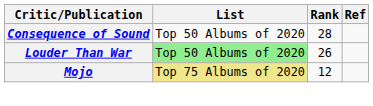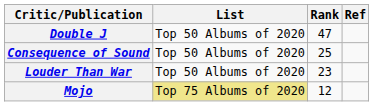 <table class="wikitable plainrowheaders">
 <tr>
 <th>Critic/Publication</th>
 <th>List</th>
 <th>Rank</th>
 <th>Ref</th>
 </tr>
 <tr>
+<th scope="row"><em><a href='#'>Double J</a></em></th>
+<td>Top 50 Albums of 2020</td>
+<td style="text-align:center;">47</td>
+<td style="text-align:center;"></td>
+</tr>
+<tr>
 <th scope="row"><em><a href='#'>Consequence of Sound</a></em></th>
 <td>Top 50 Albums of 2020</td>
-<td style="text-align:center;">28</td>
+<td style="text-align:center;">25</td>
 <td style="text-align:center;"></td>
 </tr>
 <tr>
 <th scope="row"><em><a href='#'>Louder Than War</a></em></th>
-<td style="background: lightgreen;">Top 50 Albums of 2020</td>
-<td style="text-align:center;">26</td>
+<td>Top 50 Albums of 2020</td>
+<td style="text-align:center;">23</td>
 <td style="text-align:center;"></td>
 </tr>
 <tr>
 <th scope="row"><em><a href='#'>Mojo</a></em></th>
 <td style="background: khaki;">Top 75 Albums of 2020</td>
 <td style="text-align:center;">12</td>
 <td style="text-align:center;"></td>
 </tr>
 </table>
